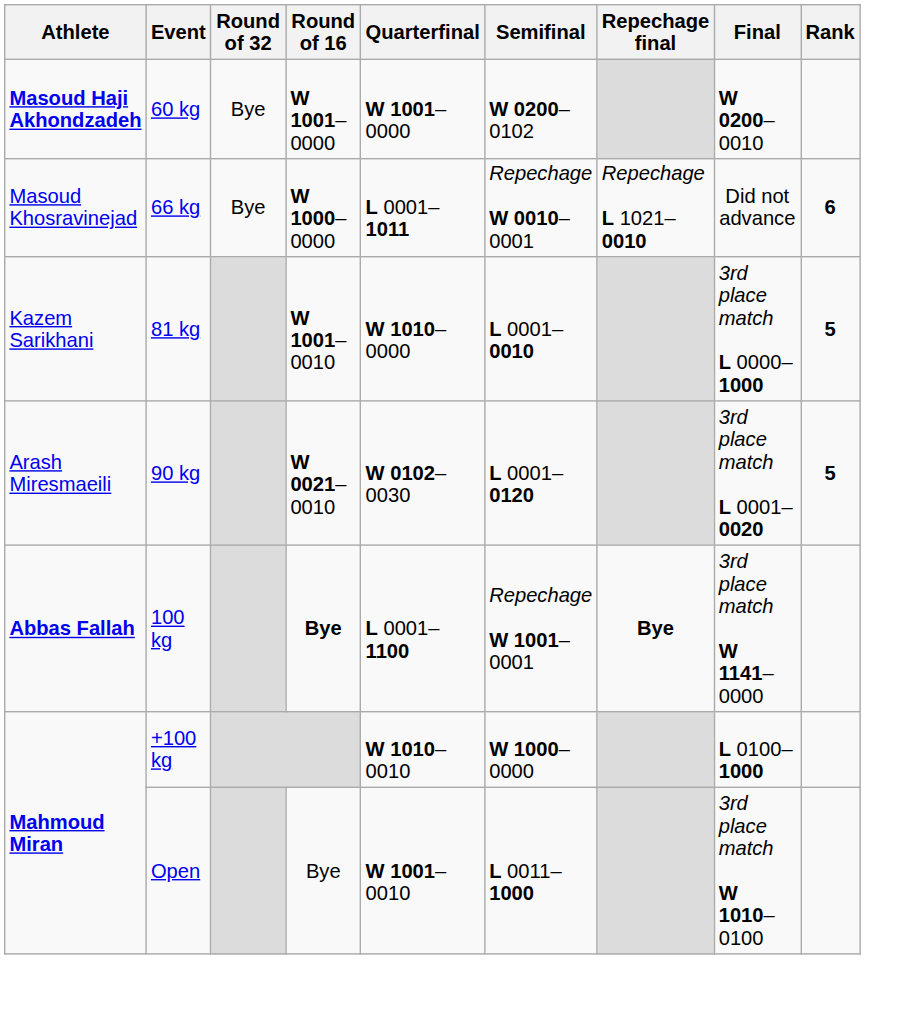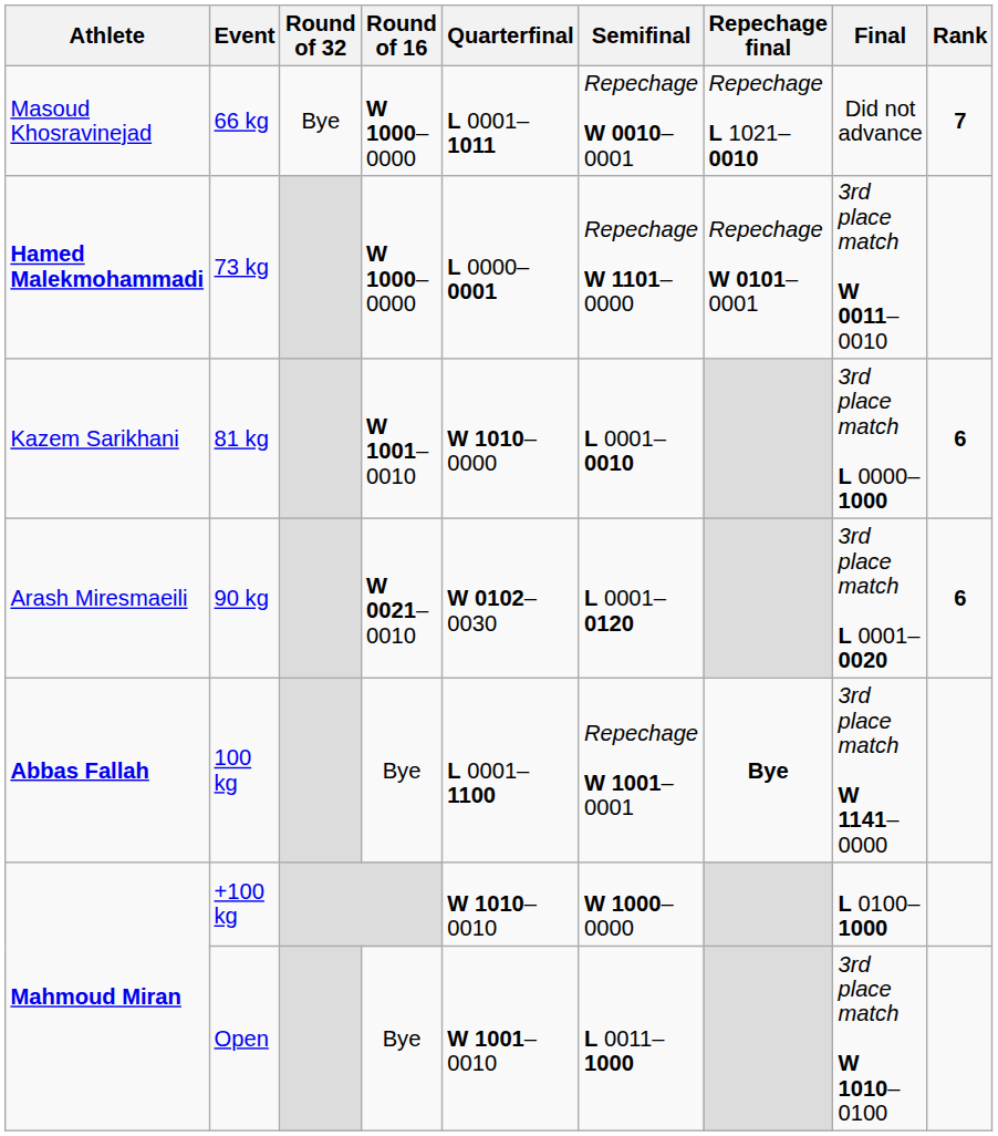 <table class="wikitable" width="98%" style="text-align:left; font-size:90%">
 <tr>
 <th width="13%">Athlete</th>
 <th width="5%">Event</th>
 <th width="12%">Round of 32</th>
 <th width="12%">Round of 16</th>
 <th width="12%">Quarterfinal</th>
 <th width="12%">Semifinal</th>
 <th width="12%">Repechage final</th>
 <th width="12%">Final</th>
 <th width="4%">Rank</th>
 </tr>
 <tr>
-<td><strong><a href='#'>Masoud Haji Akhondzadeh</a></strong></td>
-<td><a href='#'>60 kg</a></td>
-<td align="center">Bye</td>
-<td><br><strong>W</strong> <strong>1001</strong>–0000</td>
-<td><br><strong>W</strong> <strong>1001</strong>–0000</td>
-<td><br><strong>W</strong> <strong>0200</strong>–0102</td>
-<td bgcolor=#DCDCDC></td>
-<td><br><strong>W</strong> <strong>0200</strong>–0010</td>
-<td align=center></td>
-</tr>
-<tr>
 <td><a href='#'>Masoud Khosravinejad</a></td>
 <td><a href='#'>66 kg</a></td>
 <td align="center">Bye</td>
 <td><br><strong>W</strong> <strong>1000</strong>–0000</td>
 <td><br><strong>L</strong> 0001–<strong>1011</strong></td>
 <td><em>Repechage</em><br><br><strong>W</strong> <strong>0010</strong>–0001</td>
 <td><em>Repechage</em><br><br><strong>L</strong> 1021–<strong>0010</strong></td>
 <td align=center>Did not advance</td>
-<td align=center><strong>6</strong></td>
+<td align=center><strong>7</strong></td>
+</tr>
+<tr>
+<td><strong><a href='#'>Hamed Malekmohammadi</a></strong></td>
+<td><a href='#'>73 kg</a></td>
+<td bgcolor=#DCDCDC></td>
+<td><br><strong>W</strong> <strong>1000</strong>–0000</td>
+<td><br><strong>L</strong> 0000–<strong>0001</strong></td>
+<td><em>Repechage</em><br><br><strong>W</strong> <strong>1101</strong>–0000</td>
+<td><em>Repechage</em><br><br><strong>W</strong> <strong>0101</strong>–0001</td>
+<td><em>3rd place match</em><br><br><strong>W</strong> <strong>0011</strong>–0010</td>
+<td align=center></td>
 </tr>
 <tr>
 <td><a href='#'>Kazem Sarikhani</a></td>
 <td><a href='#'>81 kg</a></td>
 <td bgcolor=#DCDCDC></td>
 <td><br><strong>W</strong> <strong>1001</strong>–0010</td>
 <td><br><strong>W</strong> <strong>1010</strong>–0000</td>
 <td><br><strong>L</strong> 0001–<strong>0010</strong></td>
 <td bgcolor=#DCDCDC></td>
 <td><em>3rd place match</em><br><br><strong>L</strong> 0000–<strong>1000</strong></td>
-<td align=center><strong>5</strong></td>
+<td align=center><strong>6</strong></td>
 </tr>
 <tr>
 <td><a href='#'>Arash Miresmaeili</a></td>
 <td><a href='#'>90 kg</a></td>
 <td bgcolor=#DCDCDC></td>
 <td><br><strong>W</strong> <strong>0021</strong>–0010</td>
 <td><br><strong>W</strong> <strong>0102</strong>–0030</td>
 <td><br><strong>L</strong> 0001–<strong>0120</strong></td>
 <td bgcolor=#DCDCDC></td>
 <td><em>3rd place match</em><br><br><strong>L</strong> 0001–<strong>0020</strong></td>
-<td align=center><strong>5</strong></td>
+<td align=center><strong>6</strong></td>
 </tr>
 <tr>
 <td><strong><a href='#'>Abbas Fallah</a></strong></td>
 <td><a href='#'>100 kg</a></td>
 <td bgcolor=#DCDCDC></td>
-<td align="center"><strong>Bye</strong></td>
+<td align="center">Bye</td>
 <td><br><strong>L</strong> 0001–<strong>1100</strong></td>
 <td><em>Repechage</em><br><br><strong>W</strong> <strong>1001</strong>–0001</td>
 <td align="center"><strong>Bye</strong></td>
 <td><em>3rd place match</em><br><br><strong>W</strong> <strong>1141</strong>–0000</td>
 <td align=center></td>
 </tr>
 <tr>
 <td rowspan=2><strong><a href='#'>Mahmoud Miran</a></strong></td>
 <td><a href='#'>+100 kg</a></td>
 <td bgcolor=#DCDCDC colspan=2></td>
 <td><br><strong>W</strong> <strong>1010</strong>–0010</td>
 <td><br><strong>W</strong> <strong>1000</strong>–0000</td>
 <td bgcolor=#DCDCDC></td>
 <td><br><strong>L</strong> 0100–<strong>1000</strong></td>
 <td align=center></td>
 </tr>
 <tr>
 <td><a href='#'>Open</a></td>
 <td bgcolor=#DCDCDC></td>
 <td align="center">Bye</td>
 <td><br><strong>W</strong> <strong>1001</strong>–0010</td>
 <td><br><strong>L</strong> 0011–<strong>1000</strong></td>
 <td bgcolor=#DCDCDC></td>
 <td><em>3rd place match</em><br><br><strong>W</strong> <strong>1010</strong>–0100</td>
 <td align=center></td>
 </tr>
 </table>
